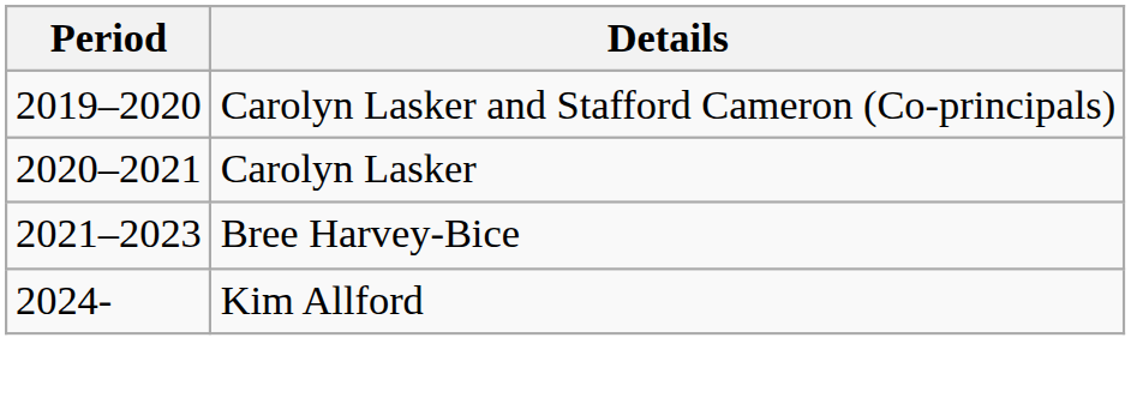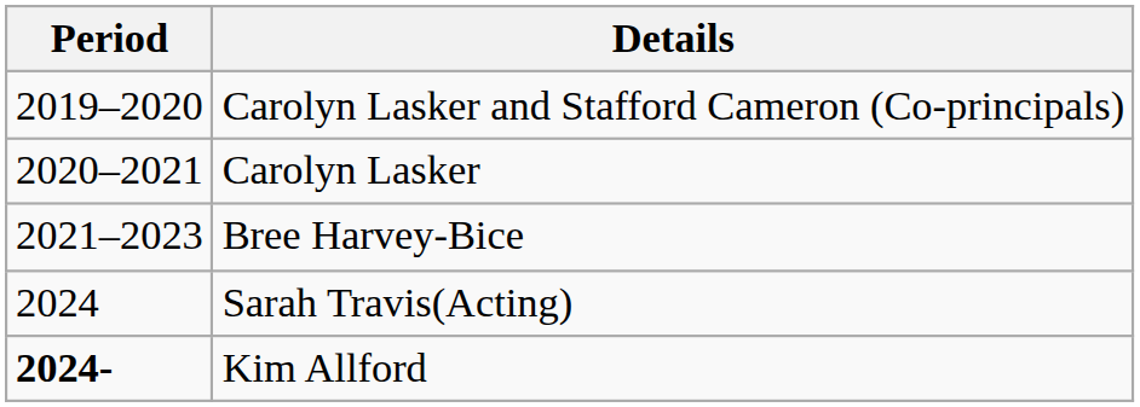 <table class="wikitable">
 <tr>
 <th>Period</th>
 <th>Details</th>
 </tr>
 <tr>
 <td>2019–2020</td>
 <td>Carolyn Lasker and Stafford Cameron (Co-principals)</td>
 </tr>
 <tr>
 <td>2020–2021</td>
 <td>Carolyn Lasker</td>
 </tr>
 <tr>
 <td>2021–2023</td>
 <td>Bree Harvey-Bice</td>
 </tr>
 <tr>
-<td>2024-</td>
+<td>2024</td>
+<td>Sarah Travis(Acting)</td>
+</tr>
+<tr>
+<td><strong>2024-</strong></td>
 <td>Kim Allford</td>
 </tr>
 </table>
